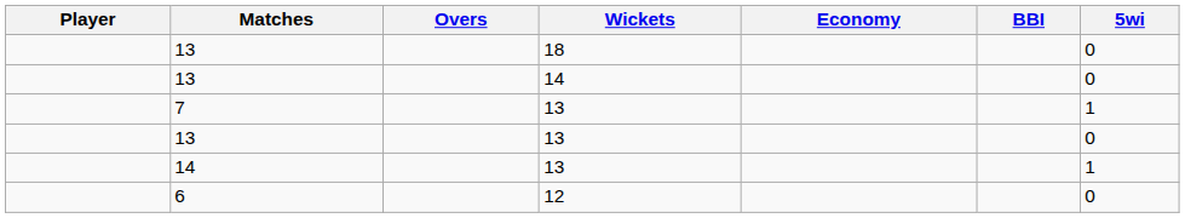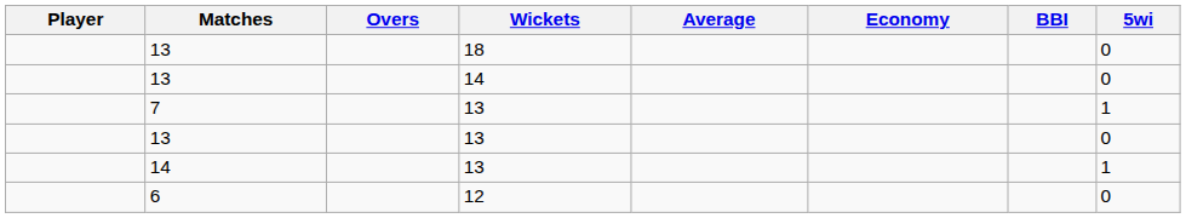 <table class="wikitable sortable" style="width:80%;">
 <tr>
 <th>Player</th>
 <th>Matches</th>
 <th><a href='#'>Overs</a></th>
 <th><a href='#'>Wickets</a></th>
+<th><a href='#'>Average</a></th>
 <th><a href='#'>Economy</a></th>
 <th><a href='#'>BBI</a></th>
 <th><a href='#'>5wi</a></th>
 </tr>
 <tr>
 <td></td>
 <td>13</td>
 <td></td>
 <td>18</td>
 <td></td>
 <td></td>
+<td></td>
 <td>0</td>
 </tr>
 <tr>
 <td></td>
 <td>13</td>
 <td></td>
 <td>14</td>
+<td></td>
 <td></td>
 <td></td>
 <td>0</td>
 </tr>
 <tr>
 <td></td>
 <td>7</td>
 <td></td>
 <td>13</td>
 <td></td>
 <td></td>
+<td></td>
 <td>1</td>
 </tr>
 <tr>
 <td></td>
 <td>13</td>
 <td></td>
 <td>13</td>
+<td></td>
 <td></td>
 <td></td>
 <td>0</td>
 </tr>
 <tr>
 <td></td>
 <td>14</td>
 <td></td>
 <td>13</td>
 <td></td>
 <td></td>
+<td></td>
 <td>1</td>
 </tr>
 <tr>
 <td></td>
 <td>6</td>
 <td></td>
 <td>12</td>
 <td></td>
 <td></td>
+<td></td>
 <td>0</td>
 </tr>
 </table>
